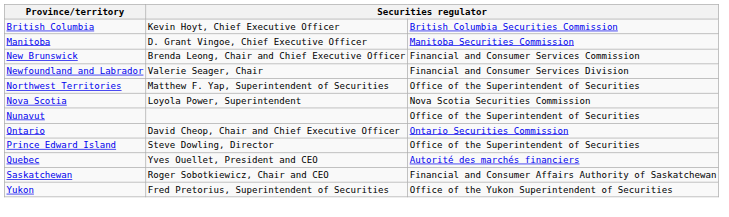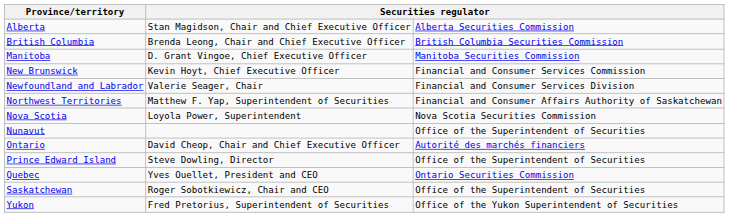 <table class="wikitable">
 <tr>
 <th>Province/territory</th>
 <th colspan="2">Securities regulator</th>
 </tr>
 <tr>
+<td><a href='#'>Alberta</a></td>
+<td>Stan Magidson, Chair and Chief Executive Officer</td>
+<td><a href='#'>Alberta Securities Commission</a></td>
+</tr>
+<tr>
 <td><a href='#'>British Columbia</a></td>
-<td>Kevin Hoyt, Chief Executive Officer</td>
+<td>Brenda Leong, Chair and Chief Executive Officer</td>
 <td><a href='#'>British Columbia Securities Commission</a></td>
 </tr>
 <tr>
 <td><a href='#'>Manitoba</a></td>
 <td>D. Grant Vingoe, Chief Executive Officer</td>
 <td><a href='#'>Manitoba Securities Commission</a></td>
 </tr>
 <tr>
 <td><a href='#'>New Brunswick</a></td>
-<td>Brenda Leong, Chair and Chief Executive Officer</td>
+<td>Kevin Hoyt, Chief Executive Officer</td>
 <td>Financial and Consumer Services Commission</td>
 </tr>
 <tr>
 <td><a href='#'>Newfoundland and Labrador</a></td>
 <td>Valerie Seager, Chair</td>
 <td>Financial and Consumer Services Division</td>
 </tr>
 <tr>
 <td><a href='#'>Northwest Territories</a></td>
 <td>Matthew F. Yap, Superintendent of Securities</td>
-<td>Office of the Superintendent of Securities</td>
+<td>Financial and Consumer Affairs Authority of Saskatchewan</td>
 </tr>
 <tr>
 <td><a href='#'>Nova Scotia</a></td>
 <td>Loyola Power, Superintendent</td>
 <td>Nova Scotia Securities Commission</td>
 </tr>
 <tr>
 <td><a href='#'>Nunavut</a></td>
 <td></td>
 <td>Office of the Superintendent of Securities</td>
 </tr>
 <tr>
 <td><a href='#'>Ontario</a></td>
 <td>David Cheop, Chair and Chief Executive Officer</td>
-<td><a href='#'>Ontario Securities Commission</a></td>
+<td><a href='#'>Autorité des marchés financiers</a></td>
 </tr>
 <tr>
 <td><a href='#'>Prince Edward Island</a></td>
 <td>Steve Dowling, Director</td>
 <td>Office of the Superintendent of Securities</td>
 </tr>
 <tr>
 <td><a href='#'>Quebec</a></td>
 <td>Yves Ouellet, President and CEO</td>
-<td><a href='#'>Autorité des marchés financiers</a></td>
+<td><a href='#'>Ontario Securities Commission</a></td>
 </tr>
 <tr>
 <td><a href='#'>Saskatchewan</a></td>
 <td>Roger Sobotkiewicz, Chair and CEO</td>
-<td>Financial and Consumer Affairs Authority of Saskatchewan</td>
+<td>Office of the Superintendent of Securities</td>
 </tr>
 <tr>
 <td><a href='#'>Yukon</a></td>
 <td>Fred Pretorius, Superintendent of Securities</td>
 <td>Office of the Yukon Superintendent of Securities</td>
 </tr>
 </table>
